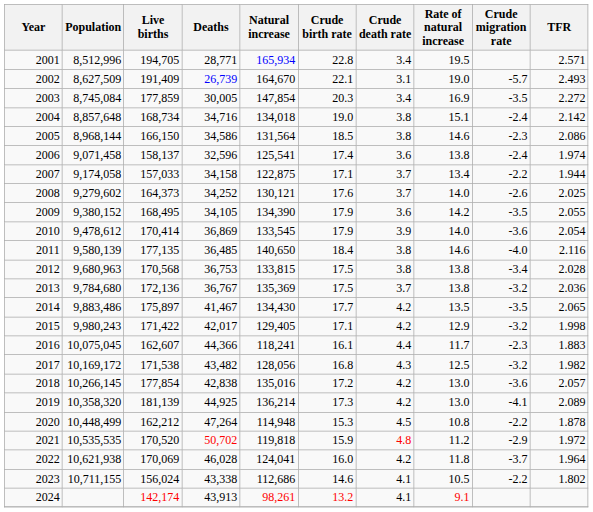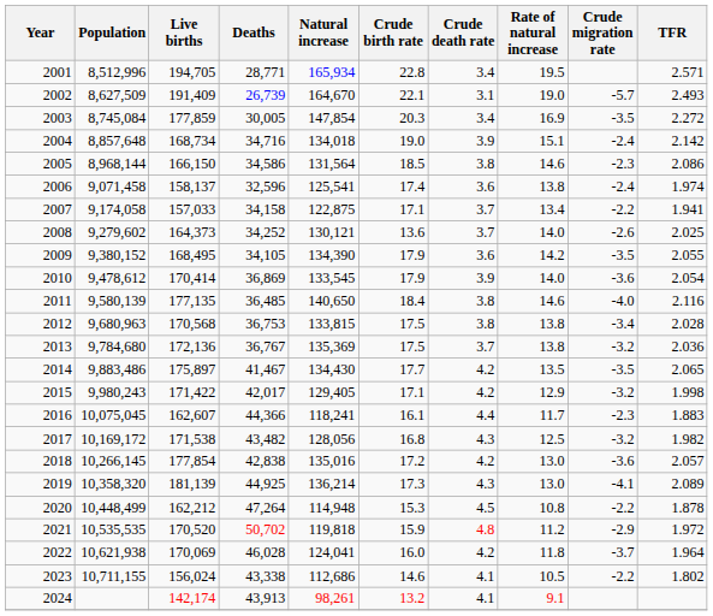 <table class="wikitable sortable" style="text-align: right;">
 <tr>
 <th width="70">Year</th>
 <th width="70">Population</th>
 <th width="70">Live births</th>
 <th width="70">Deaths</th>
 <th width="70">Natural increase</th>
 <th width="70">Crude birth rate</th>
 <th width="70">Crude death rate</th>
 <th width="70">Rate of natural increase</th>
 <th width="70">Crude migration rate</th>
 <th width="70">TFR</th>
 </tr>
 <tr>
 <td align="right">2001</td>
 <td align="right">8,512,996</td>
 <td align="right">194,705</td>
 <td align="right">28,771</td>
 <td style="color:blue;">165,934</td>
 <td align="right">22.8</td>
 <td align="right">3.4</td>
 <td align="right">19.5</td>
 <td></td>
 <td align="right"><span>2.571</span></td>
 </tr>
 <tr>
 <td align="right">2002</td>
 <td align="right">8,627,509</td>
 <td align="right">191,409</td>
 <td style="color:blue;">26,739</td>
 <td align="right">164,670</td>
 <td align="right">22.1</td>
 <td align="right">3.1</td>
 <td align="right">19.0</td>
 <td>-5.7</td>
 <td align="right"><span>2.493</span></td>
 </tr>
 <tr>
 <td align="right">2003</td>
 <td align="right">8,745,084</td>
 <td align="right">177,859</td>
 <td align="right">30,005</td>
 <td align="right">147,854</td>
 <td align="right">20.3</td>
 <td align="right">3.4</td>
 <td align="right">16.9</td>
 <td>-3.5</td>
 <td align="right"><span>2.272</span></td>
 </tr>
 <tr>
 <td align="right">2004</td>
 <td align="right">8,857,648</td>
 <td align="right">168,734</td>
 <td align="right">34,716</td>
 <td align="right">134,018</td>
 <td align="right">19.0</td>
-<td align="right">3.8</td>
+<td align="right">3.9</td>
 <td align="right">15.1</td>
 <td>-2.4</td>
 <td align="right"><span>2.142</span></td>
 </tr>
 <tr>
 <td align="right">2005</td>
 <td align="right">8,968,144</td>
 <td align="right">166,150</td>
 <td align="right">34,586</td>
 <td align="right">131,564</td>
 <td align="right">18.5</td>
 <td align="right">3.8</td>
 <td align="right">14.6</td>
 <td>-2.3</td>
 <td align="right">2.086</td>
 </tr>
 <tr>
 <td align="right">2006</td>
 <td align="right">9,071,458</td>
 <td align="right">158,137</td>
 <td align="right">32,596</td>
 <td align="right">125,541</td>
 <td align="right">17.4</td>
 <td align="right">3.6</td>
 <td align="right">13.8</td>
 <td>-2.4</td>
 <td align="right">1.974</td>
 </tr>
 <tr>
 <td align="right">2007</td>
 <td align="right">9,174,058</td>
 <td align="right">157,033</td>
 <td align="right">34,158</td>
 <td align="right">122,875</td>
 <td align="right">17.1</td>
 <td align="right">3.7</td>
 <td align="right">13.4</td>
 <td>-2.2</td>
-<td align="right">1.944</td>
+<td align="right">1.941</td>
 </tr>
 <tr>
 <td align="right">2008</td>
 <td align="right">9,279,602</td>
 <td align="right">164,373</td>
 <td align="right">34,252</td>
 <td align="right">130,121</td>
-<td align="right">17.6</td>
+<td align="right">13.6</td>
 <td align="right">3.7</td>
 <td align="right">14.0</td>
 <td>-2.6</td>
 <td align="right">2.025</td>
 </tr>
 <tr>
 <td align="right">2009</td>
 <td align="right">9,380,152</td>
 <td align="right">168,495</td>
 <td align="right">34,105</td>
 <td align="right">134,390</td>
 <td align="right">17.9</td>
 <td align="right">3.6</td>
 <td align="right">14.2</td>
 <td>-3.5</td>
 <td align="right">2.055</td>
 </tr>
 <tr>
 <td align="right">2010</td>
 <td align="right">9,478,612</td>
 <td align="right">170,414</td>
 <td align="right">36,869</td>
 <td align="right">133,545</td>
 <td align="right">17.9</td>
 <td align="right">3.9</td>
 <td align="right">14.0</td>
 <td>-3.6</td>
 <td align="right">2.054</td>
 </tr>
 <tr>
 <td align="right">2011</td>
 <td align="right">9,580,139</td>
 <td align="right">177,135</td>
 <td align="right">36,485</td>
 <td align="right">140,650</td>
 <td align="right">18.4</td>
 <td align="right">3.8</td>
 <td align="right">14.6</td>
 <td>-4.0</td>
 <td align="right"><span>2.116</span></td>
 </tr>
 <tr>
 <td align="right">2012</td>
 <td align="right">9,680,963</td>
 <td align="right">170,568</td>
 <td align="right">36,753</td>
 <td align="right">133,815</td>
 <td align="right">17.5</td>
 <td align="right">3.8</td>
 <td align="right">13.8</td>
 <td>-3.4</td>
 <td align="right">2.028</td>
 </tr>
 <tr>
 <td align="right">2013</td>
 <td align="right">9,784,680</td>
 <td align="right">172,136</td>
 <td align="right">36,767</td>
 <td align="right">135,369</td>
 <td align="right">17.5</td>
 <td align="right">3.7</td>
 <td align="right">13.8</td>
 <td>-3.2</td>
 <td align="right">2.036</td>
 </tr>
 <tr>
 <td align="right">2014</td>
 <td align="right">9,883,486</td>
 <td align="right">175,897</td>
 <td align="right">41,467</td>
 <td align="right">134,430</td>
 <td align="right">17.7</td>
 <td align="right">4.2</td>
 <td align="right">13.5</td>
 <td>-3.5</td>
 <td align="right">2.065</td>
 </tr>
 <tr>
 <td align="right">2015</td>
 <td align="right">9,980,243</td>
 <td align="right">171,422</td>
 <td align="right">42,017</td>
 <td align="right">129,405</td>
 <td align="right">17.1</td>
 <td align="right">4.2</td>
 <td align="right">12.9</td>
 <td>-3.2</td>
 <td align="right">1.998</td>
 </tr>
 <tr>
 <td align="right">2016</td>
 <td align="right">10,075,045</td>
 <td align="right">162,607</td>
 <td align="right">44,366</td>
 <td align="right">118,241</td>
 <td align="right">16.1</td>
 <td align="right">4.4</td>
 <td align="right">11.7</td>
 <td>-2.3</td>
 <td align="right">1.883</td>
 </tr>
 <tr>
 <td align="right">2017</td>
 <td align="right">10,169,172</td>
 <td align="right">171,538</td>
 <td align="right">43,482</td>
 <td align="right">128,056</td>
 <td align="right">16.8</td>
 <td align="right">4.3</td>
 <td align="right">12.5</td>
 <td>-3.2</td>
 <td align="right">1.982</td>
 </tr>
 <tr>
 <td align="right">2018</td>
 <td align="right">10,266,145</td>
 <td align="right">177,854</td>
 <td align="right">42,838</td>
 <td align="right">135,016</td>
 <td align="right">17.2</td>
 <td align="right">4.2</td>
 <td align="right">13.0</td>
 <td>-3.6</td>
 <td align="right">2.057</td>
 </tr>
 <tr>
 <td align="right">2019</td>
 <td align="right">10,358,320</td>
 <td align="right">181,139</td>
 <td align="right">44,925</td>
 <td align="right">136,214</td>
 <td align="right">17.3</td>
-<td align="right">4.2</td>
+<td align="right">4.3</td>
 <td align="right">13.0</td>
 <td>-4.1</td>
 <td align="right">2.089</td>
 </tr>
 <tr>
 <td align="right">2020</td>
 <td align="right">10,448,499</td>
 <td align="right">162,212</td>
 <td align="right">47,264</td>
 <td>114,948</td>
 <td align="right">15.3</td>
 <td align="right">4.5</td>
 <td>10.8</td>
 <td>-2.2</td>
 <td align="right">1.878</td>
 </tr>
 <tr>
 <td align="right">2021</td>
 <td align="right">10,535,535</td>
 <td align="right">170,520</td>
 <td style="color:red;">50,702</td>
 <td align="right">119,818</td>
 <td align="right">15.9</td>
 <td style="color:red">4.8</td>
 <td align="right">11.2</td>
 <td>-2.9</td>
 <td align="right">1.972</td>
 </tr>
 <tr>
 <td align="right">2022</td>
 <td align="right">10,621,938</td>
 <td align="right">170,069</td>
 <td align="right">46,028</td>
 <td align="right">124,041</td>
 <td align="right">16.0</td>
 <td align="right">4.2</td>
 <td align="right">11.8</td>
 <td>-3.7</td>
 <td align="right">1.964</td>
 </tr>
 <tr>
 <td>2023</td>
 <td>10,711,155</td>
 <td>156,024</td>
 <td>43,338</td>
 <td>112,686</td>
 <td>14.6</td>
 <td>4.1</td>
 <td>10.5</td>
 <td>-2.2</td>
 <td align="right"><span>1.802</span></td>
 </tr>
 <tr>
 <td>2024</td>
 <td></td>
 <td style="color:red">142,174</td>
 <td>43,913</td>
 <td style="color:red">98,261</td>
 <td style="color:red">13.2</td>
 <td>4.1</td>
 <td style="color:red">9.1</td>
 <td></td>
 <td align="right"></td>
 </tr>
 <tr>
 </tr>
 </table>
